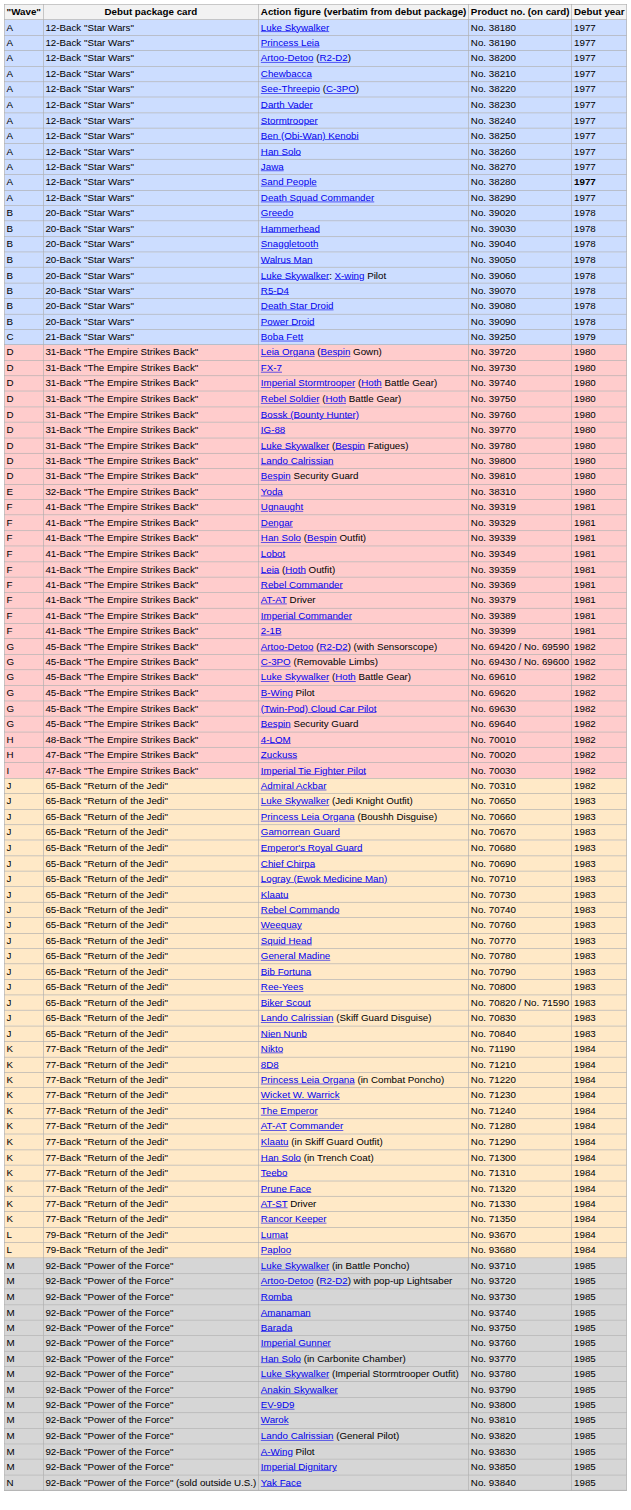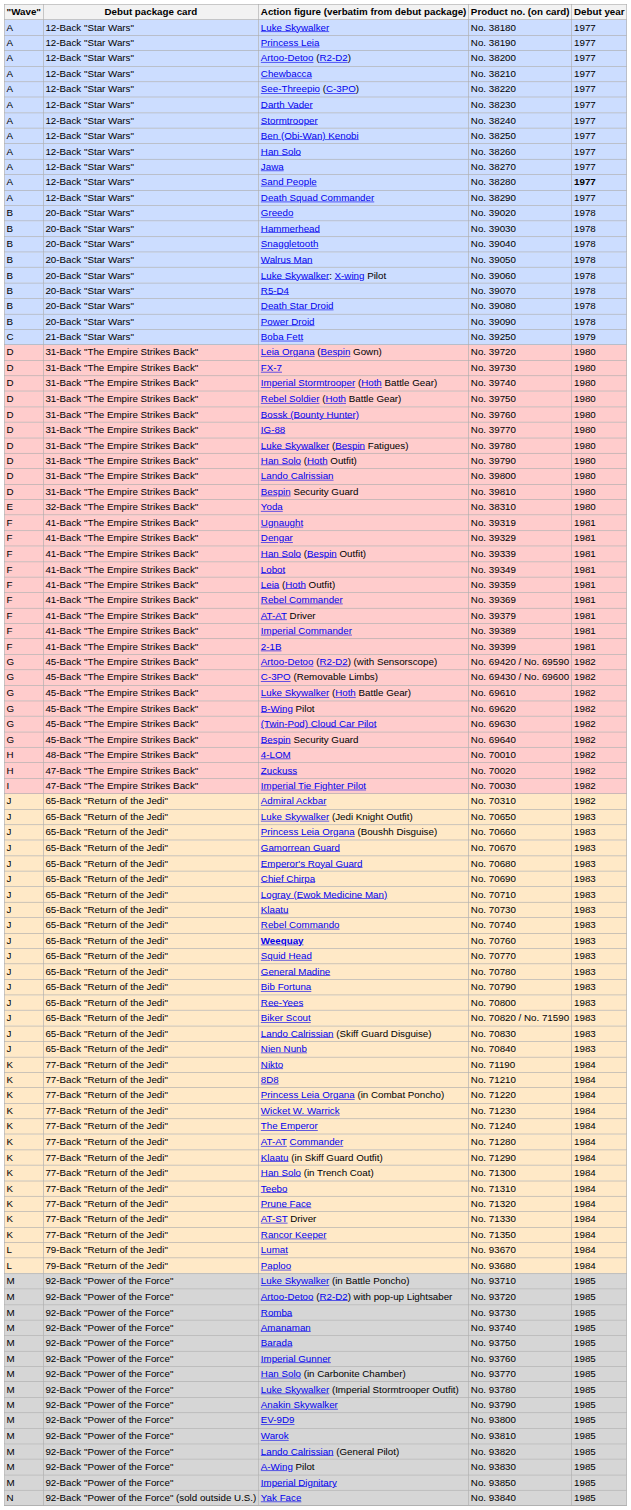 <table class="wikitable sortable">
 <tr>
 <th>"Wave"</th>
 <th>Debut package card</th>
 <th>Action figure (verbatim from debut package)</th>
 <th>Product no. (on card)</th>
 <th>Debut year</th>
 </tr>
 <tr style="background: #ccddff;">
 <td>A</td>
 <td>12-Back "Star Wars"</td>
 <td><a href='#'>Luke Skywalker</a></td>
 <td>No. 38180</td>
 <td>1977</td>
 </tr>
 <tr style="background: #ccddff;">
 <td>A</td>
 <td>12-Back "Star Wars"</td>
 <td><a href='#'>Princess Leia</a></td>
 <td>No. 38190</td>
 <td>1977</td>
 </tr>
 <tr style="background: #ccddff;">
 <td>A</td>
 <td>12-Back "Star Wars"</td>
 <td><a href='#'>Artoo-Detoo</a> (<a href='#'>R2-D2</a>)</td>
 <td>No. 38200</td>
 <td>1977</td>
 </tr>
 <tr style="background: #ccddff;">
 <td>A</td>
 <td>12-Back "Star Wars"</td>
 <td><a href='#'>Chewbacca</a></td>
 <td>No. 38210</td>
 <td>1977</td>
 </tr>
 <tr style="background: #ccddff;">
 <td>A</td>
 <td>12-Back "Star Wars"</td>
 <td><a href='#'>See-Threepio</a> (<a href='#'>C-3PO</a>)</td>
 <td>No. 38220</td>
 <td>1977</td>
 </tr>
 <tr style="background: #ccddff;">
 <td>A</td>
 <td>12-Back "Star Wars"</td>
 <td><a href='#'>Darth Vader</a></td>
 <td>No. 38230</td>
 <td>1977</td>
 </tr>
 <tr style="background: #ccddff;">
 <td>A</td>
 <td>12-Back "Star Wars"</td>
 <td><a href='#'>Stormtrooper</a></td>
 <td>No. 38240</td>
 <td>1977</td>
 </tr>
 <tr style="background: #ccddff;">
 <td>A</td>
 <td>12-Back "Star Wars"</td>
 <td><a href='#'>Ben (Obi-Wan) Kenobi</a></td>
 <td>No. 38250</td>
 <td>1977</td>
 </tr>
 <tr style="background: #ccddff;">
 <td>A</td>
 <td>12-Back "Star Wars"</td>
 <td><a href='#'>Han Solo</a></td>
 <td>No. 38260</td>
 <td>1977</td>
 </tr>
 <tr style="background: #ccddff;">
 <td>A</td>
 <td>12-Back "Star Wars"</td>
 <td><a href='#'>Jawa</a></td>
 <td>No. 38270</td>
 <td>1977</td>
 </tr>
 <tr style="background: #ccddff;">
 <td>A</td>
 <td>12-Back "Star Wars"</td>
 <td><a href='#'>Sand People</a></td>
 <td>No. 38280</td>
 <td><strong>1977</strong></td>
 </tr>
 <tr style="background: #ccddff;">
 <td>A</td>
 <td>12-Back "Star Wars"</td>
 <td><a href='#'>Death Squad Commander</a></td>
 <td>No. 38290</td>
 <td>1977</td>
 </tr>
 <tr style="background: #ccddff;">
 <td>B</td>
 <td>20-Back "Star Wars"</td>
 <td><a href='#'>Greedo</a></td>
 <td>No. 39020</td>
 <td>1978</td>
 </tr>
 <tr style="background: #ccddff;">
 <td>B</td>
 <td>20-Back "Star Wars"</td>
 <td><a href='#'>Hammerhead</a></td>
 <td>No. 39030</td>
 <td>1978</td>
 </tr>
 <tr style="background: #ccddff;">
 <td>B</td>
 <td>20-Back "Star Wars"</td>
 <td><a href='#'>Snaggletooth</a></td>
 <td>No. 39040</td>
 <td>1978</td>
 </tr>
 <tr style="background: #ccddff;">
 <td>B</td>
 <td>20-Back "Star Wars"</td>
 <td><a href='#'>Walrus Man</a></td>
 <td>No. 39050</td>
 <td>1978</td>
 </tr>
 <tr style="background: #ccddff;">
 <td>B</td>
 <td>20-Back "Star Wars"</td>
 <td><a href='#'>Luke Skywalker</a>: <a href='#'>X-wing</a> Pilot</td>
 <td>No. 39060</td>
 <td>1978</td>
 </tr>
 <tr style="background: #ccddff;">
 <td>B</td>
 <td>20-Back "Star Wars"</td>
 <td><a href='#'>R5-D4</a></td>
 <td>No. 39070</td>
 <td>1978</td>
 </tr>
 <tr style="background: #ccddff;">
 <td>B</td>
 <td>20-Back "Star Wars"</td>
 <td><a href='#'>Death Star Droid</a></td>
 <td>No. 39080</td>
 <td>1978</td>
 </tr>
 <tr style="background: #ccddff;">
 <td>B</td>
 <td>20-Back "Star Wars"</td>
 <td><a href='#'>Power Droid</a></td>
 <td>No. 39090</td>
 <td>1978</td>
 </tr>
 <tr style="background: #ccddff;">
 <td>C</td>
 <td>21-Back "Star Wars"</td>
 <td><a href='#'>Boba Fett</a></td>
 <td>No. 39250</td>
 <td>1979</td>
 </tr>
 <tr style="background: #ffcccc;">
 <td>D</td>
 <td>31-Back "The Empire Strikes Back"</td>
 <td><a href='#'>Leia Organa</a> (<a href='#'>Bespin</a> Gown)</td>
 <td>No. 39720</td>
 <td>1980</td>
 </tr>
 <tr style="background: #ffcccc;">
 <td>D</td>
 <td>31-Back "The Empire Strikes Back"</td>
 <td><a href='#'>FX-7</a></td>
 <td>No. 39730</td>
 <td>1980</td>
 </tr>
 <tr style="background: #ffcccc;">
 <td>D</td>
 <td>31-Back "The Empire Strikes Back"</td>
 <td><a href='#'>Imperial Stormtrooper</a> (<a href='#'>Hoth</a> Battle Gear)</td>
 <td>No. 39740</td>
 <td>1980</td>
 </tr>
 <tr style="background: #ffcccc;">
 <td>D</td>
 <td>31-Back "The Empire Strikes Back"</td>
 <td><a href='#'>Rebel Soldier</a> (<a href='#'>Hoth</a> Battle Gear)</td>
 <td>No. 39750</td>
 <td>1980</td>
 </tr>
 <tr style="background: #ffcccc;">
 <td>D</td>
 <td>31-Back "The Empire Strikes Back"</td>
 <td><a href='#'>Bossk (Bounty Hunter)</a></td>
 <td>No. 39760</td>
 <td>1980</td>
 </tr>
 <tr style="background: #ffcccc;">
 <td>D</td>
 <td>31-Back "The Empire Strikes Back"</td>
 <td><a href='#'>IG-88</a></td>
 <td>No. 39770</td>
 <td>1980</td>
 </tr>
 <tr style="background: #ffcccc;">
 <td>D</td>
 <td>31-Back "The Empire Strikes Back"</td>
 <td><a href='#'>Luke Skywalker</a> (<a href='#'>Bespin</a> Fatigues)</td>
 <td>No. 39780</td>
+<td>1980</td>
+</tr>
+<tr style="background: #ffcccc;">
+<td>D</td>
+<td>31-Back "The Empire Strikes Back"</td>
+<td><a href='#'>Han Solo</a> (<a href='#'>Hoth</a> Outfit)</td>
+<td>No. 39790</td>
 <td>1980</td>
 </tr>
 <tr style="background: #ffcccc;">
 <td>D</td>
 <td>31-Back "The Empire Strikes Back"</td>
 <td><a href='#'>Lando Calrissian</a></td>
 <td>No. 39800</td>
 <td>1980</td>
 </tr>
 <tr style="background: #ffcccc;">
 <td>D</td>
 <td>31-Back "The Empire Strikes Back"</td>
 <td><a href='#'>Bespin</a> Security Guard</td>
 <td>No. 39810</td>
 <td>1980</td>
 </tr>
 <tr style="background: #ffcccc;">
 <td>E</td>
 <td>32-Back "The Empire Strikes Back"</td>
 <td><a href='#'>Yoda</a></td>
 <td>No. 38310</td>
 <td>1980</td>
 </tr>
 <tr style="background: #ffcccc;">
 <td>F</td>
 <td>41-Back "The Empire Strikes Back"</td>
 <td><a href='#'>Ugnaught</a></td>
 <td>No. 39319</td>
 <td>1981</td>
 </tr>
 <tr style="background: #ffcccc;">
 <td>F</td>
 <td>41-Back "The Empire Strikes Back"</td>
 <td><a href='#'>Dengar</a></td>
 <td>No. 39329</td>
 <td>1981</td>
 </tr>
 <tr style="background: #ffcccc;">
 <td>F</td>
 <td>41-Back "The Empire Strikes Back"</td>
 <td><a href='#'>Han Solo</a> (<a href='#'>Bespin</a> Outfit)</td>
 <td>No. 39339</td>
 <td>1981</td>
 </tr>
 <tr style="background: #ffcccc;">
 <td>F</td>
 <td>41-Back "The Empire Strikes Back"</td>
 <td><a href='#'>Lobot</a></td>
 <td>No. 39349</td>
 <td>1981</td>
 </tr>
 <tr style="background: #ffcccc;">
 <td>F</td>
 <td>41-Back "The Empire Strikes Back"</td>
 <td><a href='#'>Leia</a> (<a href='#'>Hoth</a> Outfit)</td>
 <td>No. 39359</td>
 <td>1981</td>
 </tr>
 <tr style="background: #ffcccc;">
 <td>F</td>
 <td>41-Back "The Empire Strikes Back"</td>
 <td><a href='#'>Rebel Commander</a></td>
 <td>No. 39369</td>
 <td>1981</td>
 </tr>
 <tr style="background: #ffcccc;">
 <td>F</td>
 <td>41-Back "The Empire Strikes Back"</td>
 <td><a href='#'>AT-AT</a> Driver</td>
 <td>No. 39379</td>
 <td>1981</td>
 </tr>
 <tr style="background: #ffcccc;">
 <td>F</td>
 <td>41-Back "The Empire Strikes Back"</td>
 <td><a href='#'>Imperial Commander</a></td>
 <td>No. 39389</td>
 <td>1981</td>
 </tr>
 <tr style="background: #ffcccc;">
 <td>F</td>
 <td>41-Back "The Empire Strikes Back"</td>
 <td><a href='#'>2-1B</a></td>
 <td>No. 39399</td>
 <td>1981</td>
 </tr>
 <tr style="background: #ffcccc;">
 <td>G</td>
 <td>45-Back "The Empire Strikes Back"</td>
 <td><a href='#'>Artoo-Detoo</a> (<a href='#'>R2-D2</a>) (with Sensorscope)</td>
 <td>No. 69420 / No. 69590</td>
 <td>1982</td>
 </tr>
 <tr style="background: #ffcccc;">
 <td>G</td>
 <td>45-Back "The Empire Strikes Back"</td>
 <td><a href='#'>C-3PO</a> (Removable Limbs)</td>
 <td>No. 69430 / No. 69600</td>
 <td>1982</td>
 </tr>
 <tr style="background: #ffcccc;">
 <td>G</td>
 <td>45-Back "The Empire Strikes Back"</td>
 <td><a href='#'>Luke Skywalker</a> (<a href='#'>Hoth</a> Battle Gear)</td>
 <td>No. 69610</td>
 <td>1982</td>
 </tr>
 <tr style="background: #ffcccc;">
 <td>G</td>
 <td>45-Back "The Empire Strikes Back"</td>
 <td><a href='#'>B-Wing</a> Pilot</td>
 <td>No. 69620</td>
 <td>1982</td>
 </tr>
 <tr style="background: #ffcccc;">
 <td>G</td>
 <td>45-Back "The Empire Strikes Back"</td>
 <td><a href='#'>(Twin-Pod) Cloud Car Pilot</a></td>
 <td>No. 69630</td>
 <td>1982</td>
 </tr>
 <tr style="background: #ffcccc;">
 <td>G</td>
 <td>45-Back "The Empire Strikes Back"</td>
 <td><a href='#'>Bespin</a> Security Guard</td>
 <td>No. 69640</td>
 <td>1982</td>
 </tr>
 <tr style="background: #ffcccc;">
 <td>H</td>
 <td>48-Back "The Empire Strikes Back"</td>
 <td><a href='#'>4-LOM</a></td>
 <td>No. 70010</td>
 <td>1982</td>
 </tr>
 <tr style="background: #ffcccc;">
 <td>H</td>
 <td>47-Back "The Empire Strikes Back"</td>
 <td><a href='#'>Zuckuss</a></td>
 <td>No. 70020</td>
 <td>1982</td>
 </tr>
 <tr style="background: #ffcccc;">
 <td>I</td>
 <td>47-Back "The Empire Strikes Back"</td>
 <td><a href='#'>Imperial Tie Fighter Pilot</a></td>
 <td>No. 70030</td>
 <td>1982</td>
 </tr>
 <tr style="background: #ffe9c7;">
 <td>J</td>
 <td>65-Back "Return of the Jedi"</td>
 <td><a href='#'>Admiral Ackbar</a></td>
 <td>No. 70310</td>
 <td>1982</td>
 </tr>
 <tr style="background: #ffe9c7;">
 <td>J</td>
 <td>65-Back "Return of the Jedi"</td>
 <td><a href='#'>Luke Skywalker</a> (Jedi Knight Outfit)</td>
 <td>No. 70650</td>
 <td>1983</td>
 </tr>
 <tr style="background: #ffe9c7;">
 <td>J</td>
 <td>65-Back "Return of the Jedi"</td>
 <td><a href='#'>Princess Leia Organa</a> (Boushh Disguise)</td>
 <td>No. 70660</td>
 <td>1983</td>
 </tr>
 <tr style="background: #ffe9c7;">
 <td>J</td>
 <td>65-Back "Return of the Jedi"</td>
 <td><a href='#'>Gamorrean Guard</a></td>
 <td>No. 70670</td>
 <td>1983</td>
 </tr>
 <tr style="background: #ffe9c7;">
 <td>J</td>
 <td>65-Back "Return of the Jedi"</td>
 <td><a href='#'>Emperor's Royal Guard</a></td>
 <td>No. 70680</td>
 <td>1983</td>
 </tr>
 <tr style="background: #ffe9c7;">
 <td>J</td>
 <td>65-Back "Return of the Jedi"</td>
 <td><a href='#'>Chief Chirpa</a></td>
 <td>No. 70690</td>
 <td>1983</td>
 </tr>
 <tr style="background: #ffe9c7;">
 <td>J</td>
 <td>65-Back "Return of the Jedi"</td>
 <td><a href='#'>Logray (Ewok Medicine Man)</a></td>
 <td>No. 70710</td>
 <td>1983</td>
 </tr>
 <tr style="background: #ffe9c7;">
 <td>J</td>
 <td>65-Back "Return of the Jedi"</td>
 <td><a href='#'>Klaatu</a></td>
 <td>No. 70730</td>
 <td>1983</td>
 </tr>
 <tr style="background: #ffe9c7;">
 <td>J</td>
 <td>65-Back "Return of the Jedi"</td>
 <td><a href='#'>Rebel Commando</a></td>
 <td>No. 70740</td>
 <td>1983</td>
 </tr>
 <tr style="background: #ffe9c7;">
 <td>J</td>
 <td>65-Back "Return of the Jedi"</td>
-<td><a href='#'>Weequay</a></td>
+<td><strong><a href='#'>Weequay</a></strong></td>
 <td>No. 70760</td>
 <td>1983</td>
 </tr>
 <tr style="background: #ffe9c7;">
 <td>J</td>
 <td>65-Back "Return of the Jedi"</td>
 <td><a href='#'>Squid Head</a></td>
 <td>No. 70770</td>
 <td>1983</td>
 </tr>
 <tr style="background: #ffe9c7;">
 <td>J</td>
 <td>65-Back "Return of the Jedi"</td>
 <td><a href='#'>General Madine</a></td>
 <td>No. 70780</td>
 <td>1983</td>
 </tr>
 <tr style="background: #ffe9c7;">
 <td>J</td>
 <td>65-Back "Return of the Jedi"</td>
 <td><a href='#'>Bib Fortuna</a></td>
 <td>No. 70790</td>
 <td>1983</td>
 </tr>
 <tr style="background: #ffe9c7;">
 <td>J</td>
 <td>65-Back "Return of the Jedi"</td>
 <td><a href='#'>Ree-Yees</a></td>
 <td>No. 70800</td>
 <td>1983</td>
 </tr>
 <tr style="background: #ffe9c7;">
 <td>J</td>
 <td>65-Back "Return of the Jedi"</td>
 <td><a href='#'>Biker Scout</a></td>
 <td>No. 70820 / No. 71590</td>
 <td>1983</td>
 </tr>
 <tr style="background: #ffe9c7;">
 <td>J</td>
 <td>65-Back "Return of the Jedi"</td>
 <td><a href='#'>Lando Calrissian</a> (Skiff Guard Disguise)</td>
 <td>No. 70830</td>
 <td>1983</td>
 </tr>
 <tr style="background: #ffe9c7;">
 <td>J</td>
 <td>65-Back "Return of the Jedi"</td>
 <td><a href='#'>Nien Nunb</a></td>
 <td>No. 70840</td>
 <td>1983</td>
 </tr>
 <tr style="background: #ffe9c7;">
 <td>K</td>
 <td>77-Back "Return of the Jedi"</td>
 <td><a href='#'>Nikto</a></td>
 <td>No. 71190</td>
 <td>1984</td>
 </tr>
 <tr style="background: #ffe9c7;">
 <td>K</td>
 <td>77-Back "Return of the Jedi"</td>
 <td><a href='#'>8D8</a></td>
 <td>No. 71210</td>
 <td>1984</td>
 </tr>
 <tr style="background: #ffe9c7;">
 <td>K</td>
 <td>77-Back "Return of the Jedi"</td>
 <td><a href='#'>Princess Leia Organa</a> (in Combat Poncho)</td>
 <td>No. 71220</td>
 <td>1984</td>
 </tr>
 <tr style="background: #ffe9c7;">
 <td>K</td>
 <td>77-Back "Return of the Jedi"</td>
 <td><a href='#'>Wicket W. Warrick</a></td>
 <td>No. 71230</td>
 <td>1984</td>
 </tr>
 <tr style="background: #ffe9c7;">
 <td>K</td>
 <td>77-Back "Return of the Jedi"</td>
 <td><a href='#'>The Emperor</a></td>
 <td>No. 71240</td>
 <td>1984</td>
 </tr>
 <tr style="background: #ffe9c7;">
 <td>K</td>
 <td>77-Back "Return of the Jedi"</td>
 <td><a href='#'>AT-AT</a> <a href='#'>Commander</a></td>
 <td>No. 71280</td>
 <td>1984</td>
 </tr>
 <tr style="background: #ffe9c7;">
 <td>K</td>
 <td>77-Back "Return of the Jedi"</td>
 <td><a href='#'>Klaatu</a> (in Skiff Guard Outfit)</td>
 <td>No. 71290</td>
 <td>1984</td>
 </tr>
 <tr style="background: #ffe9c7;">
 <td>K</td>
 <td>77-Back "Return of the Jedi"</td>
 <td><a href='#'>Han Solo</a> (in Trench Coat)</td>
 <td>No. 71300</td>
 <td>1984</td>
 </tr>
 <tr style="background: #ffe9c7;">
 <td>K</td>
 <td>77-Back "Return of the Jedi"</td>
 <td><a href='#'>Teebo</a></td>
 <td>No. 71310</td>
 <td>1984</td>
 </tr>
 <tr style="background: #ffe9c7;">
 <td>K</td>
 <td>77-Back "Return of the Jedi"</td>
 <td><a href='#'>Prune Face</a></td>
 <td>No. 71320</td>
 <td>1984</td>
 </tr>
 <tr style="background: #ffe9c7;">
 <td>K</td>
 <td>77-Back "Return of the Jedi"</td>
 <td><a href='#'>AT-ST</a> Driver</td>
 <td>No. 71330</td>
 <td>1984</td>
 </tr>
 <tr style="background: #ffe9c7;">
 <td>K</td>
 <td>77-Back "Return of the Jedi"</td>
 <td><a href='#'>Rancor Keeper</a></td>
 <td>No. 71350</td>
 <td>1984</td>
 </tr>
 <tr style="background: #ffe9c7;">
 <td>L</td>
 <td>79-Back "Return of the Jedi"</td>
 <td><a href='#'>Lumat</a></td>
 <td>No. 93670</td>
 <td>1984</td>
 </tr>
 <tr style="background: #ffe9c7;">
 <td>L</td>
 <td>79-Back "Return of the Jedi"</td>
 <td><a href='#'>Paploo</a></td>
 <td>No. 93680</td>
 <td>1984</td>
 </tr>
 <tr style="background: #d6d6d6;">
 <td>M</td>
 <td>92-Back "Power of the Force"</td>
 <td><a href='#'>Luke Skywalker</a> (in Battle Poncho)</td>
 <td>No. 93710</td>
 <td>1985</td>
 </tr>
 <tr style="background: #d6d6d6;">
 <td>M</td>
 <td>92-Back "Power of the Force"</td>
 <td><a href='#'>Artoo-Detoo</a> (<a href='#'>R2-D2</a>) with pop-up Lightsaber</td>
 <td>No. 93720</td>
 <td>1985</td>
 </tr>
 <tr style="background: #d6d6d6;">
 <td>M</td>
 <td>92-Back "Power of the Force"</td>
 <td><a href='#'>Romba</a></td>
 <td>No. 93730</td>
 <td>1985</td>
 </tr>
 <tr style="background: #d6d6d6;">
 <td>M</td>
 <td>92-Back "Power of the Force"</td>
 <td><a href='#'>Amanaman</a></td>
 <td>No. 93740</td>
 <td>1985</td>
 </tr>
 <tr style="background: #d6d6d6;">
 <td>M</td>
 <td>92-Back "Power of the Force"</td>
 <td><a href='#'>Barada</a></td>
 <td>No. 93750</td>
 <td>1985</td>
 </tr>
 <tr style="background: #d6d6d6;">
 <td>M</td>
 <td>92-Back "Power of the Force"</td>
 <td><a href='#'>Imperial Gunner</a></td>
 <td>No. 93760</td>
 <td>1985</td>
 </tr>
 <tr style="background: #d6d6d6;">
 <td>M</td>
 <td>92-Back "Power of the Force"</td>
 <td><a href='#'>Han Solo</a> (in Carbonite Chamber)</td>
 <td>No. 93770</td>
 <td>1985</td>
 </tr>
 <tr style="background: #d6d6d6;">
 <td>M</td>
 <td>92-Back "Power of the Force"</td>
 <td><a href='#'>Luke Skywalker</a> (Imperial Stormtrooper Outfit)</td>
 <td>No. 93780</td>
 <td>1985</td>
 </tr>
 <tr style="background: #d6d6d6;">
 <td>M</td>
 <td>92-Back "Power of the Force"</td>
 <td><a href='#'>Anakin Skywalker</a></td>
 <td>No. 93790</td>
 <td>1985</td>
 </tr>
 <tr style="background: #d6d6d6;">
 <td>M</td>
 <td>92-Back "Power of the Force"</td>
 <td><a href='#'>EV-9D9</a></td>
 <td>No. 93800</td>
 <td>1985</td>
 </tr>
 <tr style="background: #d6d6d6;">
 <td>M</td>
 <td>92-Back "Power of the Force"</td>
 <td><a href='#'>Warok</a></td>
 <td>No. 93810</td>
 <td>1985</td>
 </tr>
 <tr style="background: #d6d6d6;">
 <td>M</td>
 <td>92-Back "Power of the Force"</td>
 <td><a href='#'>Lando Calrissian</a> (General Pilot)</td>
 <td>No. 93820</td>
 <td>1985</td>
 </tr>
 <tr style="background: #d6d6d6;">
 <td>M</td>
 <td>92-Back "Power of the Force"</td>
 <td><a href='#'>A-Wing</a> Pilot</td>
 <td>No. 93830</td>
 <td>1985</td>
 </tr>
 <tr style="background: #d6d6d6;">
 <td>M</td>
 <td>92-Back "Power of the Force"</td>
 <td><a href='#'>Imperial Dignitary</a></td>
 <td>No. 93850</td>
 <td>1985</td>
 </tr>
 <tr style="background: #d6d6d6;">
 <td>N</td>
 <td>92-Back "Power of the Force" (sold outside U.S.)</td>
 <td><a href='#'>Yak Face</a></td>
 <td>No. 93840</td>
 <td>1985</td>
 </tr>
 <tr>
 </tr>
 </table>
